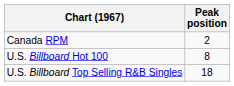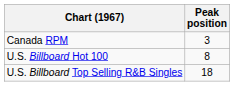 <table class="wikitable sortable">
 <tr>
 <th>Chart (1967)</th>
 <th>Peak<br>position</th>
 </tr>
 <tr>
 <td>Canada <a href='#'>RPM</a></td>
-<td align="center">2</td>
+<td align="center">3</td>
 </tr>
 <tr>
 <td>U.S. <a href='#'><em>Billboard</em> Hot 100</a></td>
 <td align="center">8</td>
 </tr>
 <tr>
 <td>U.S. <em>Billboard</em> <a href='#'>Top Selling R&B Singles</a></td>
 <td align="center">18</td>
 </tr>
 </table>
